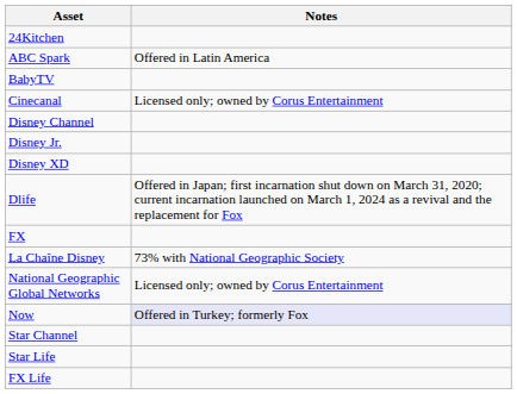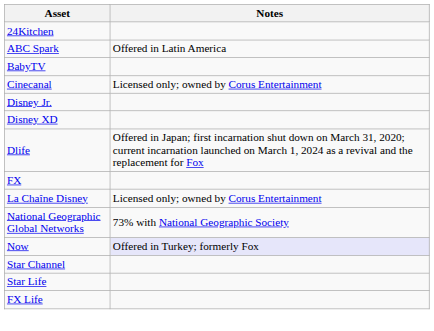 <table class="wikitable">
 <tr>
 <th>Asset</th>
 <th>Notes</th>
 </tr>
 <tr>
 <td><a href='#'>24Kitchen</a></td>
 <td></td>
 </tr>
 <tr>
 <td><a href='#'>ABC Spark</a></td>
 <td>Offered in Latin America</td>
 </tr>
 <tr>
 <td><a href='#'>BabyTV</a></td>
 <td></td>
 </tr>
 <tr>
 <td><a href='#'>Cinecanal</a></td>
 <td>Licensed only; owned by <a href='#'>Corus Entertainment</a></td>
 </tr>
 <tr>
-<td><a href='#'>Disney Channel</a></td>
-<td></td>
-</tr>
-<tr>
 <td><a href='#'>Disney Jr.</a></td>
 <td></td>
 </tr>
 <tr>
 <td><a href='#'>Disney XD</a></td>
 <td></td>
 </tr>
 <tr>
 <td><a href='#'>Dlife</a></td>
 <td>Offered in Japan; first incarnation shut down on March 31, 2020; current incarnation launched on March 1, 2024 as a revival and the replacement for <a href='#'>Fox</a></td>
 </tr>
 <tr>
 <td><a href='#'>FX</a></td>
 <td></td>
 </tr>
 <tr>
 <td><a href='#'>La Chaîne Disney</a></td>
-<td>73% with <a href='#'>National Geographic Society</a></td>
+<td>Licensed only; owned by <a href='#'>Corus Entertainment</a></td>
 </tr>
 <tr>
 <td><a href='#'>National Geographic Global Networks</a></td>
-<td>Licensed only; owned by <a href='#'>Corus Entertainment</a></td>
+<td>73% with <a href='#'>National Geographic Society</a></td>
 </tr>
 <tr>
 <td><a href='#'>Now</a></td>
 <td style="background: lavender;">Offered in Turkey; formerly Fox</td>
 </tr>
 <tr>
 <td><a href='#'>Star Channel</a></td>
 <td></td>
 </tr>
 <tr>
 <td><a href='#'>Star Life</a></td>
 <td></td>
 </tr>
 <tr>
 <td><a href='#'>FX Life</a></td>
 <td></td>
 </tr>
 </table>
